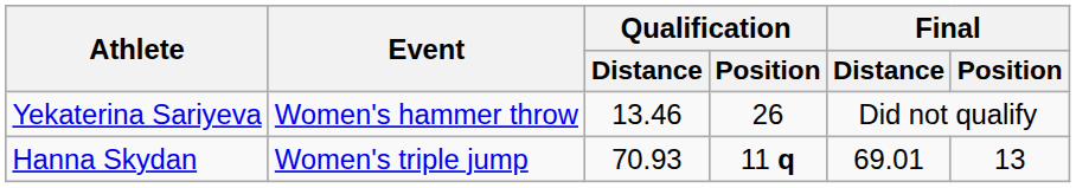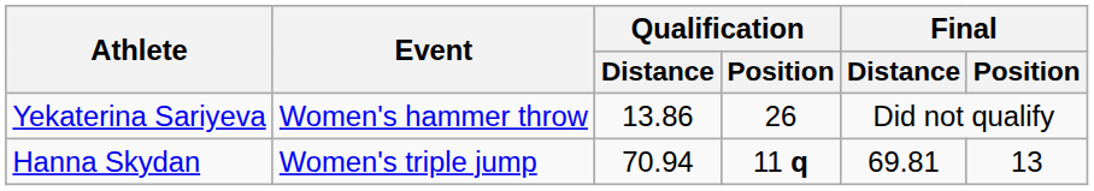 <table class=wikitable style=font-size:90%>
 <tr>
 <th rowspan=2>Athlete</th>
 <th rowspan=2>Event</th>
 <th colspan=2>Qualification</th>
 <th colspan=2>Final</th>
 </tr>
 <tr style=font-size:95%>
 <th>Distance</th>
 <th>Position</th>
 <th>Distance</th>
 <th>Position</th>
 </tr>
 <tr align=center>
 <td align=left><a href='#'>Yekaterina Sariyeva</a></td>
 <td align=left><a href='#'>Women's hammer throw</a></td>
-<td>13.46</td>
+<td>13.86</td>
 <td>26</td>
 <td colspan="2">Did not qualify</td>
 </tr>
 <tr align=center>
 <td align=left><a href='#'>Hanna Skydan</a></td>
 <td align=left><a href='#'>Women's triple jump</a></td>
-<td>70.93</td>
+<td>70.94</td>
 <td>11 <strong>q</strong></td>
-<td>69.01</td>
+<td>69.81</td>
 <td>13</td>
 </tr>
 </table>
